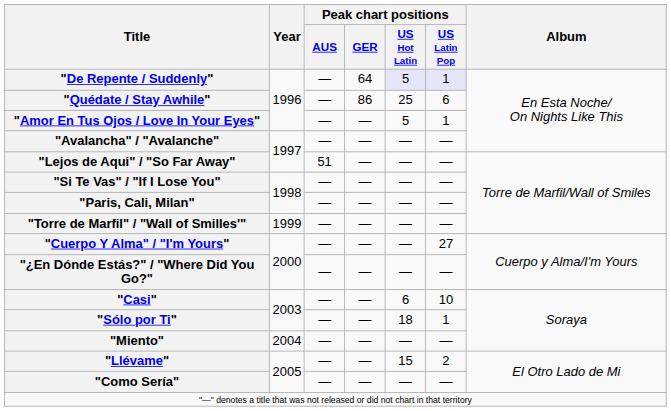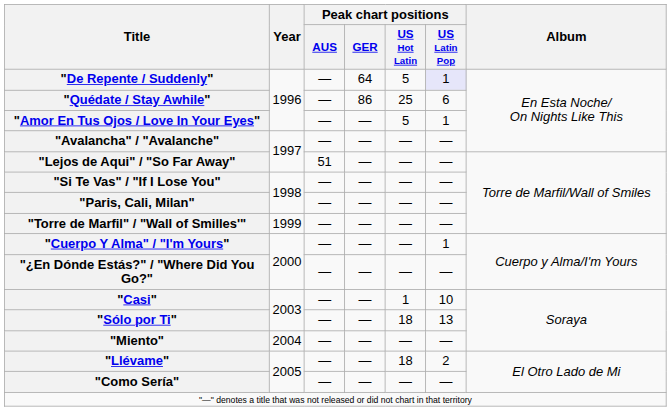 <table class="wikitable plainrowheaders" style="text-align:center;">
 <tr>
 <th scope="col" rowspan="2" style="width:20em;">Title</th>
 <th scope="col" rowspan="2" style="width:2em;">Year</th>
 <th scope="col" colspan="4">Peak chart positions</th>
 <th scope="col" rowspan="2" style="width:15em;">Album</th>
 </tr>
 <tr>
 <th scope="col" style="width:3em;font-size:90%;"><a href='#'>AUS</a><br></th>
 <th scope="col" style="width:3em;font-size:90%;"><a href='#'>GER</a></th>
 <th scope="col" style="width:3em;font-size:90%;"><a href='#'>US <br> <small>Hot Latin</small></a><br></th>
 <th scope="col" style="width:3em;font-size:90%;"><a href='#'>US <br> <small>Latin Pop</small></a><br></th>
 </tr>
 <tr>
 <th scope="row">"<a href='#'>De Repente / Suddenly</a>"</th>
 <td rowspan="3">1996</td>
 <td>—</td>
 <td>64</td>
-<td style="background: lavender;">5</td>
+<td>5</td>
 <td style="background: lavender;">1</td>
 <td rowspan="4"><em>En Esta Noche/<br>On Nights Like This</em></td>
 </tr>
 <tr>
 <th scope="row">"<a href='#'>Quédate / Stay Awhile</a>"</th>
 <td>—</td>
 <td>86</td>
 <td>25</td>
 <td>6</td>
 </tr>
 <tr>
 <th scope="row">"<a href='#'>Amor En Tus Ojos / Love In Your Eyes</a>"</th>
 <td>—</td>
 <td>—</td>
 <td>5</td>
 <td>1</td>
 </tr>
 <tr>
 <th scope="row">"Avalancha" / "Avalanche"</th>
 <td rowspan="2">1997</td>
 <td>—</td>
 <td>—</td>
 <td>—</td>
 <td>—</td>
 </tr>
 <tr>
 <th scope="row">"Lejos de Aqui" / "So Far Away"</th>
 <td>51</td>
 <td>—</td>
 <td>—</td>
 <td>—</td>
 <td rowspan="4"><em>Torre de Marfil/Wall of Smiles</em></td>
 </tr>
 <tr>
 <th scope="row">"Si Te Vas" / "If I Lose You"</th>
 <td rowspan="2">1998</td>
 <td>—</td>
 <td>—</td>
 <td>—</td>
 <td>—</td>
 </tr>
 <tr>
 <th scope="row">"Paris, Cali, Milan"</th>
 <td>—</td>
 <td>—</td>
 <td>—</td>
 <td>—</td>
 </tr>
 <tr>
 <th scope="row">"Torre de Marfil" / "Wall of Smilles'"</th>
 <td>1999</td>
 <td>—</td>
 <td>—</td>
 <td>—</td>
 <td>—</td>
 </tr>
 <tr>
 <th scope="row">"<a href='#'>Cuerpo Y Alma" / "I'm Yours</a>"</th>
 <td rowspan="2">2000</td>
 <td>—</td>
 <td>—</td>
 <td>—</td>
-<td>27</td>
+<td>1</td>
 <td rowspan="2"><em>Cuerpo y Alma/I'm Yours</em></td>
 </tr>
 <tr>
 <th scope="row">"¿En Dónde Estás?" / "Where Did You Go?"</th>
 <td>—</td>
 <td>—</td>
 <td>—</td>
 <td>—</td>
 </tr>
 <tr>
 <th scope="row">"<a href='#'>Casi</a>"</th>
 <td rowspan="2">2003</td>
 <td>—</td>
 <td>—</td>
-<td>6</td>
+<td>1</td>
 <td>10</td>
 <td rowspan="3"><em>Soraya</em></td>
 </tr>
 <tr>
 <th scope="row">"<a href='#'>Sólo por Ti</a>"</th>
 <td>—</td>
 <td>—</td>
 <td>18</td>
-<td>1</td>
+<td>13</td>
 </tr>
 <tr>
 <th scope="row">"Miento"</th>
 <td>2004</td>
 <td>—</td>
 <td>—</td>
 <td>—</td>
 <td>—</td>
 </tr>
 <tr>
 <th scope="row">"<a href='#'>Llévame</a>"</th>
 <td rowspan="2">2005</td>
 <td>—</td>
 <td>—</td>
-<td>15</td>
+<td>18</td>
 <td>2</td>
 <td rowspan="2"><em>El Otro Lado de Mi</em></td>
 </tr>
 <tr>
 <th scope="row">"Como Sería"</th>
 <td>—</td>
 <td>—</td>
 <td>—</td>
 <td>—</td>
 </tr>
 <tr>
 <td colspan="14" style="text-align:center; font-size:8pt;">"—" denotes a title that was not released or did not chart in that territory</td>
 </tr>
 </table>
